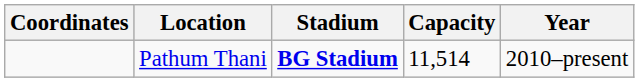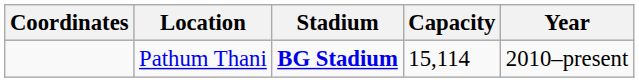 <table class="wikitable sortable">
 <tr>
 <th>Coordinates</th>
 <th>Location</th>
 <th>Stadium</th>
 <th>Capacity</th>
 <th>Year</th>
 </tr>
 <tr>
 <td></td>
 <td><a href='#'>Pathum Thani</a></td>
 <td><strong><a href='#'>BG Stadium</a></strong></td>
-<td>11,514</td>
+<td>15,114</td>
 <td>2010–present</td>
 </tr>
 </table>
